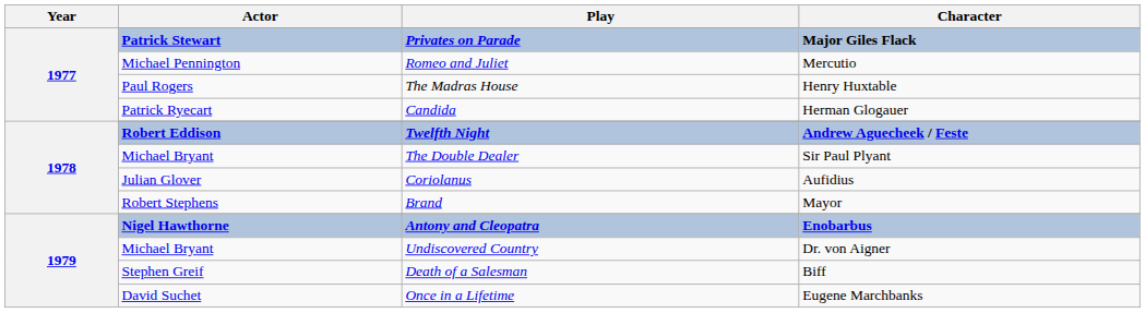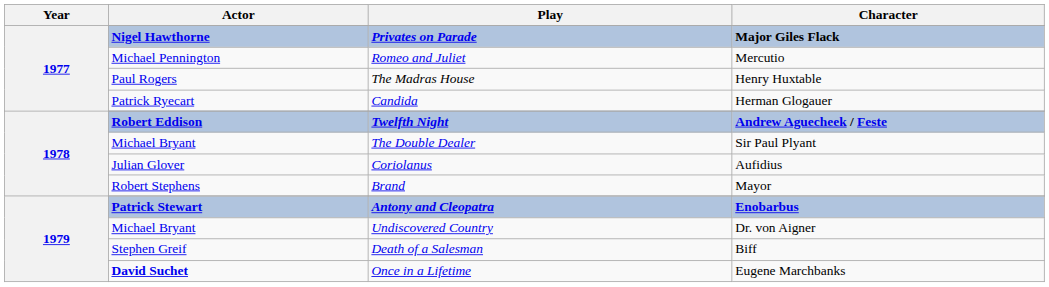 <table class="wikitable" style="width:98%;">
 <tr style="background:#bebebe;">
 <th style="width:10%;">Year</th>
 <th style="width:25%;">Actor</th>
 <th style="width:35%;">Play</th>
 <th style="width:30%;">Character</th>
 </tr>
 <tr>
 <th rowspan="5" align="center"><a href='#'>1977</a></th>
 </tr>
 <tr style="background:#B0C4DE">
-<td><strong><a href='#'>Patrick Stewart</a></strong></td>
+<td><strong><a href='#'>Nigel Hawthorne</a></strong></td>
 <td><strong><em><a href='#'>Privates on Parade</a></em></strong></td>
 <td><strong>Major Giles Flack</strong></td>
 </tr>
 <tr>
 <td><a href='#'>Michael Pennington</a></td>
 <td><em><a href='#'>Romeo and Juliet</a></em></td>
 <td>Mercutio</td>
 </tr>
 <tr>
 <td><a href='#'>Paul Rogers</a></td>
 <td><em>The Madras House</em></td>
 <td>Henry Huxtable</td>
 </tr>
 <tr>
 <td><a href='#'>Patrick Ryecart</a></td>
 <td><em><a href='#'>Candida</a></em></td>
 <td>Herman Glogauer</td>
 </tr>
 <tr>
 <th rowspan="5" align="center"><a href='#'>1978</a></th>
 </tr>
 <tr style="background:#B0C4DE">
 <td><strong><a href='#'>Robert Eddison</a></strong></td>
 <td><strong><em><a href='#'>Twelfth Night</a></em></strong></td>
 <td><strong><a href='#'>Andrew Aguecheek</a> / <a href='#'>Feste</a></strong></td>
 </tr>
 <tr>
 <td><a href='#'>Michael Bryant</a></td>
 <td><em><a href='#'>The Double Dealer</a></em></td>
 <td>Sir Paul Plyant</td>
 </tr>
 <tr>
 <td><a href='#'>Julian Glover</a></td>
 <td><em><a href='#'>Coriolanus</a></em></td>
 <td>Aufidius</td>
 </tr>
 <tr>
 <td><a href='#'>Robert Stephens</a></td>
 <td><em><a href='#'>Brand</a></em></td>
 <td>Mayor</td>
 </tr>
 <tr>
 <th rowspan="5" align="center"><a href='#'>1979</a></th>
 </tr>
 <tr style="background:#B0C4DE">
-<td><strong><a href='#'>Nigel Hawthorne</a></strong></td>
+<td><strong><a href='#'>Patrick Stewart</a></strong></td>
 <td><strong><em><a href='#'>Antony and Cleopatra</a></em></strong></td>
 <td><strong><a href='#'>Enobarbus</a></strong></td>
 </tr>
 <tr>
 <td><a href='#'>Michael Bryant</a></td>
 <td><em><a href='#'>Undiscovered Country</a></em></td>
 <td>Dr. von Aigner</td>
 </tr>
 <tr>
 <td><a href='#'>Stephen Greif</a></td>
 <td><em><a href='#'>Death of a Salesman</a></em></td>
 <td>Biff</td>
 </tr>
 <tr>
-<td><a href='#'>David Suchet</a></td>
+<td><strong><a href='#'>David Suchet</a></strong></td>
 <td><em><a href='#'>Once in a Lifetime</a></em></td>
 <td>Eugene Marchbanks</td>
 </tr>
 </table>
